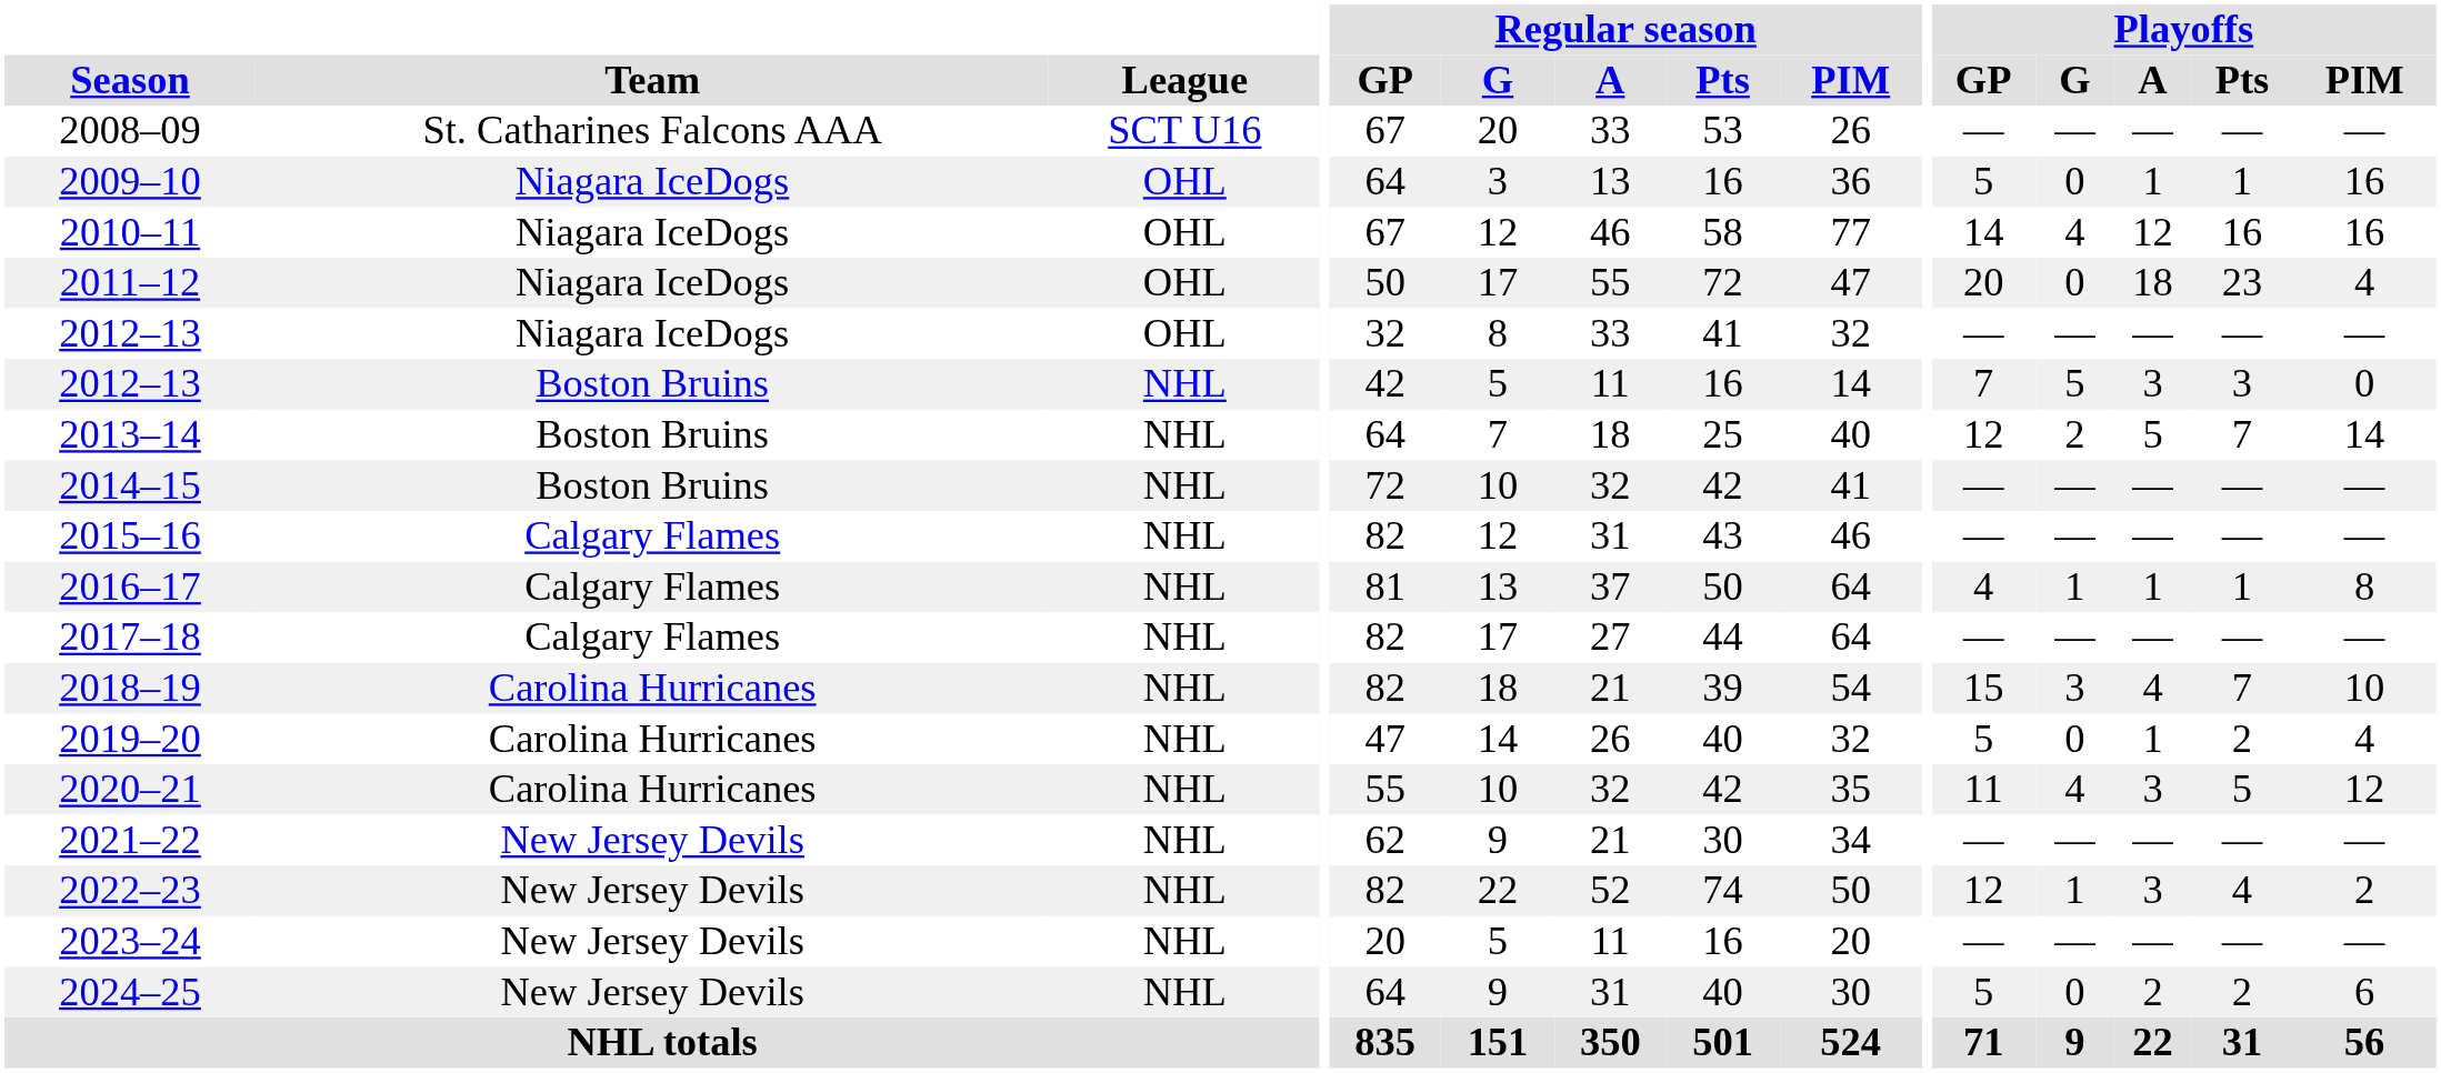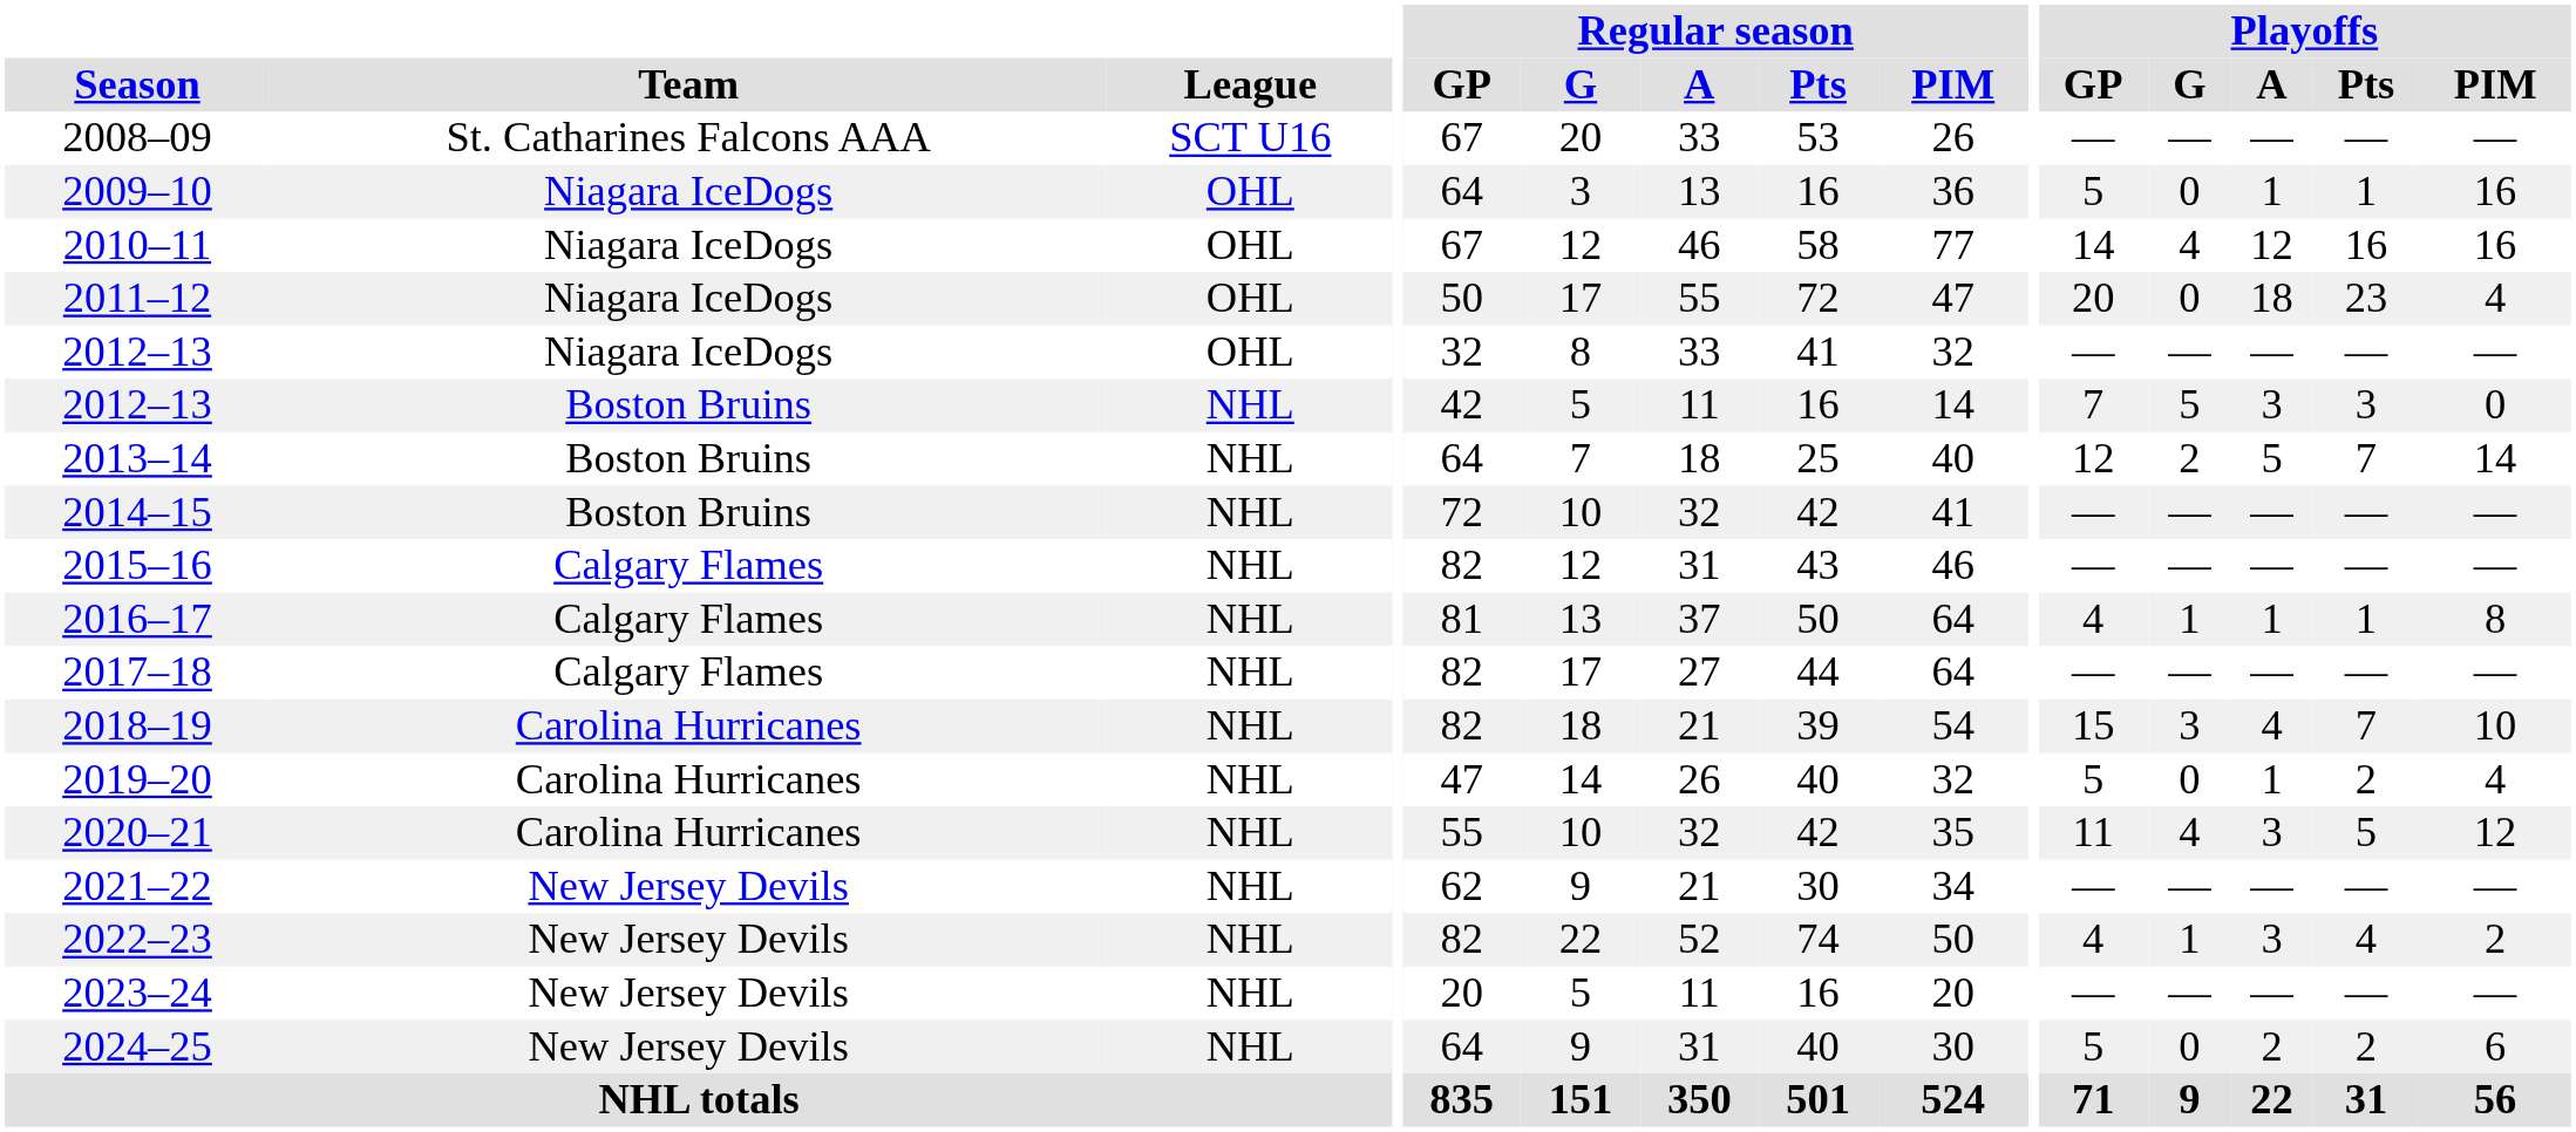 <table border="0" cellpadding="1" cellspacing="0" style="text-align:center; width:60em;">
 <tr bgcolor="#e0e0e0">
 <th colspan="3" bgcolor="#ffffff"></th>
 <th rowspan="99" bgcolor="#ffffff"></th>
 <th colspan="5"><a href='#'>Regular season</a></th>
 <th rowspan="99" bgcolor="#ffffff"></th>
 <th colspan="5"><a href='#'>Playoffs</a></th>
 </tr>
 <tr bgcolor="#e0e0e0">
 <th><a href='#'>Season</a></th>
 <th>Team</th>
 <th>League</th>
 <th>GP</th>
 <th><a href='#'>G</a></th>
 <th><a href='#'>A</a></th>
 <th><a href='#'>Pts</a></th>
 <th><a href='#'>PIM</a></th>
 <th>GP</th>
 <th>G</th>
 <th>A</th>
 <th>Pts</th>
 <th>PIM</th>
 </tr>
 <tr>
 <td>2008–09</td>
 <td>St. Catharines Falcons AAA</td>
 <td><a href='#'>SCT U16</a></td>
 <td>67</td>
 <td>20</td>
 <td>33</td>
 <td>53</td>
 <td>26</td>
 <td>—</td>
 <td>—</td>
 <td>—</td>
 <td>—</td>
 <td>—</td>
 </tr>
 <tr bgcolor="f0f0f0">
 <td><a href='#'>2009–10</a></td>
 <td><a href='#'>Niagara IceDogs</a></td>
 <td><a href='#'>OHL</a></td>
 <td>64</td>
 <td>3</td>
 <td>13</td>
 <td>16</td>
 <td>36</td>
 <td>5</td>
 <td>0</td>
 <td>1</td>
 <td>1</td>
 <td>16</td>
 </tr>
 <tr>
 <td><a href='#'>2010–11</a></td>
 <td>Niagara IceDogs</td>
 <td>OHL</td>
 <td>67</td>
 <td>12</td>
 <td>46</td>
 <td>58</td>
 <td>77</td>
 <td>14</td>
 <td>4</td>
 <td>12</td>
 <td>16</td>
 <td>16</td>
 </tr>
 <tr bgcolor="f0f0f0">
 <td><a href='#'>2011–12</a></td>
 <td>Niagara IceDogs</td>
 <td>OHL</td>
 <td>50</td>
 <td>17</td>
 <td>55</td>
 <td>72</td>
 <td>47</td>
 <td>20</td>
 <td>0</td>
 <td>18</td>
 <td>23</td>
 <td>4</td>
 </tr>
 <tr>
 <td><a href='#'>2012–13</a></td>
 <td>Niagara IceDogs</td>
 <td>OHL</td>
 <td>32</td>
 <td>8</td>
 <td>33</td>
 <td>41</td>
 <td>32</td>
 <td>—</td>
 <td>—</td>
 <td>—</td>
 <td>—</td>
 <td>—</td>
 </tr>
 <tr bgcolor="f0f0f0">
 <td><a href='#'>2012–13</a></td>
 <td><a href='#'>Boston Bruins</a></td>
 <td><a href='#'>NHL</a></td>
 <td>42</td>
 <td>5</td>
 <td>11</td>
 <td>16</td>
 <td>14</td>
 <td>7</td>
 <td>5</td>
 <td>3</td>
 <td>3</td>
 <td>0</td>
 </tr>
 <tr>
 <td><a href='#'>2013–14</a></td>
 <td>Boston Bruins</td>
 <td>NHL</td>
 <td>64</td>
 <td>7</td>
 <td>18</td>
 <td>25</td>
 <td>40</td>
 <td>12</td>
 <td>2</td>
 <td>5</td>
 <td>7</td>
 <td>14</td>
 </tr>
 <tr bgcolor="f0f0f0">
 <td><a href='#'>2014–15</a></td>
 <td>Boston Bruins</td>
 <td>NHL</td>
 <td>72</td>
 <td>10</td>
 <td>32</td>
 <td>42</td>
 <td>41</td>
 <td>—</td>
 <td>—</td>
 <td>—</td>
 <td>—</td>
 <td>—</td>
 </tr>
 <tr>
 <td><a href='#'>2015–16</a></td>
 <td><a href='#'>Calgary Flames</a></td>
 <td>NHL</td>
 <td>82</td>
 <td>12</td>
 <td>31</td>
 <td>43</td>
 <td>46</td>
 <td>—</td>
 <td>—</td>
 <td>—</td>
 <td>—</td>
 <td>—</td>
 </tr>
 <tr bgcolor="f0f0f0">
 <td><a href='#'>2016–17</a></td>
 <td>Calgary Flames</td>
 <td>NHL</td>
 <td>81</td>
 <td>13</td>
 <td>37</td>
 <td>50</td>
 <td>64</td>
 <td>4</td>
 <td>1</td>
 <td>1</td>
 <td>1</td>
 <td>8</td>
 </tr>
 <tr>
 <td><a href='#'>2017–18</a></td>
 <td>Calgary Flames</td>
 <td>NHL</td>
 <td>82</td>
 <td>17</td>
 <td>27</td>
 <td>44</td>
 <td>64</td>
 <td>—</td>
 <td>—</td>
 <td>—</td>
 <td>—</td>
 <td>—</td>
 </tr>
 <tr bgcolor="f0f0f0">
 <td><a href='#'>2018–19</a></td>
 <td><a href='#'>Carolina Hurricanes</a></td>
 <td>NHL</td>
 <td>82</td>
 <td>18</td>
 <td>21</td>
 <td>39</td>
 <td>54</td>
 <td>15</td>
 <td>3</td>
 <td>4</td>
 <td>7</td>
 <td>10</td>
 </tr>
 <tr>
 <td><a href='#'>2019–20</a></td>
 <td>Carolina Hurricanes</td>
 <td>NHL</td>
 <td>47</td>
 <td>14</td>
 <td>26</td>
 <td>40</td>
 <td>32</td>
 <td>5</td>
 <td>0</td>
 <td>1</td>
 <td>2</td>
 <td>4</td>
 </tr>
 <tr bgcolor="f0f0f0">
 <td><a href='#'>2020–21</a></td>
 <td>Carolina Hurricanes</td>
 <td>NHL</td>
 <td>55</td>
 <td>10</td>
 <td>32</td>
 <td>42</td>
 <td>35</td>
 <td>11</td>
 <td>4</td>
 <td>3</td>
 <td>5</td>
 <td>12</td>
 </tr>
 <tr>
 <td><a href='#'>2021–22</a></td>
 <td><a href='#'>New Jersey Devils</a></td>
 <td>NHL</td>
 <td>62</td>
 <td>9</td>
 <td>21</td>
 <td>30</td>
 <td>34</td>
 <td>—</td>
 <td>—</td>
 <td>—</td>
 <td>—</td>
 <td>—</td>
 </tr>
 <tr bgcolor="f0f0f0">
 <td><a href='#'>2022–23</a></td>
 <td>New Jersey Devils</td>
 <td>NHL</td>
 <td>82</td>
 <td>22</td>
 <td>52</td>
 <td>74</td>
 <td>50</td>
-<td>12</td>
+<td>4</td>
 <td>1</td>
 <td>3</td>
 <td>4</td>
 <td>2</td>
 </tr>
 <tr>
 <td><a href='#'>2023–24</a></td>
 <td>New Jersey Devils</td>
 <td>NHL</td>
 <td>20</td>
 <td>5</td>
 <td>11</td>
 <td>16</td>
 <td>20</td>
 <td>—</td>
 <td>—</td>
 <td>—</td>
 <td>—</td>
 <td>—</td>
 </tr>
 <tr bgcolor="f0f0f0">
 <td><a href='#'>2024–25</a></td>
 <td>New Jersey Devils</td>
 <td>NHL</td>
 <td>64</td>
 <td>9</td>
 <td>31</td>
 <td>40</td>
 <td>30</td>
 <td>5</td>
 <td>0</td>
 <td>2</td>
 <td>2</td>
 <td>6</td>
 </tr>
 <tr bgcolor="#e0e0e0">
 <th colspan="3">NHL totals</th>
 <th>835</th>
 <th>151</th>
 <th>350</th>
 <th>501</th>
 <th>524</th>
 <th>71</th>
 <th>9</th>
 <th>22</th>
 <th>31</th>
 <th>56</th>
 </tr>
 </table>
